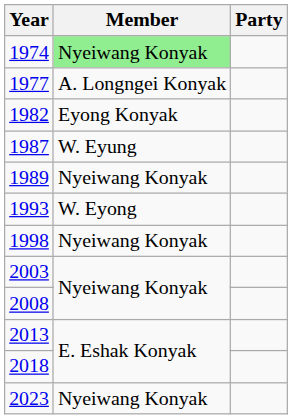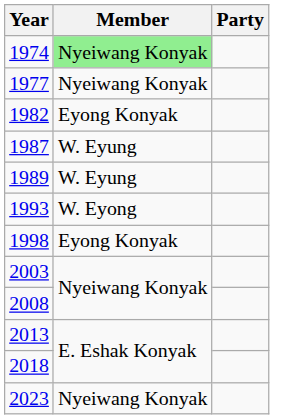 <table class="wikitable sortable">
 <tr>
 <th>Year</th>
 <th>Member</th>
 <th colspan="2">Party</th>
 </tr>
 <tr>
 <td><a href='#'>1974</a></td>
 <td style="background: lightgreen;">Nyeiwang Konyak</td>
 <td></td>
 </tr>
 <tr>
 <td><a href='#'>1977</a></td>
-<td>A. Longngei Konyak</td>
+<td>Nyeiwang Konyak</td>
 </tr>
 <tr>
 <td><a href='#'>1982</a></td>
 <td>Eyong Konyak</td>
 <td></td>
 </tr>
 <tr>
 <td><a href='#'>1987</a></td>
 <td>W. Eyung</td>
 <td></td>
 </tr>
 <tr>
 <td><a href='#'>1989</a></td>
-<td>Nyeiwang Konyak</td>
+<td>W. Eyung</td>
 </tr>
 <tr>
 <td><a href='#'>1993</a></td>
 <td>W. Eyong</td>
 <td></td>
 </tr>
 <tr>
 <td><a href='#'>1998</a></td>
-<td>Nyeiwang Konyak</td>
+<td>Eyong Konyak</td>
 <td></td>
 </tr>
 <tr>
 <td><a href='#'>2003</a></td>
 <td rowspan=2>Nyeiwang Konyak</td>
 <td></td>
 </tr>
 <tr>
 <td><a href='#'>2008</a></td>
 </tr>
 <tr>
 <td><a href='#'>2013</a></td>
 <td rowspan=2>E. Eshak Konyak</td>
 <td></td>
 </tr>
 <tr>
 <td><a href='#'>2018</a></td>
 <td></td>
 </tr>
 <tr>
 <td><a href='#'>2023</a></td>
 <td>Nyeiwang Konyak</td>
 <td></td>
 </tr>
 </table>
